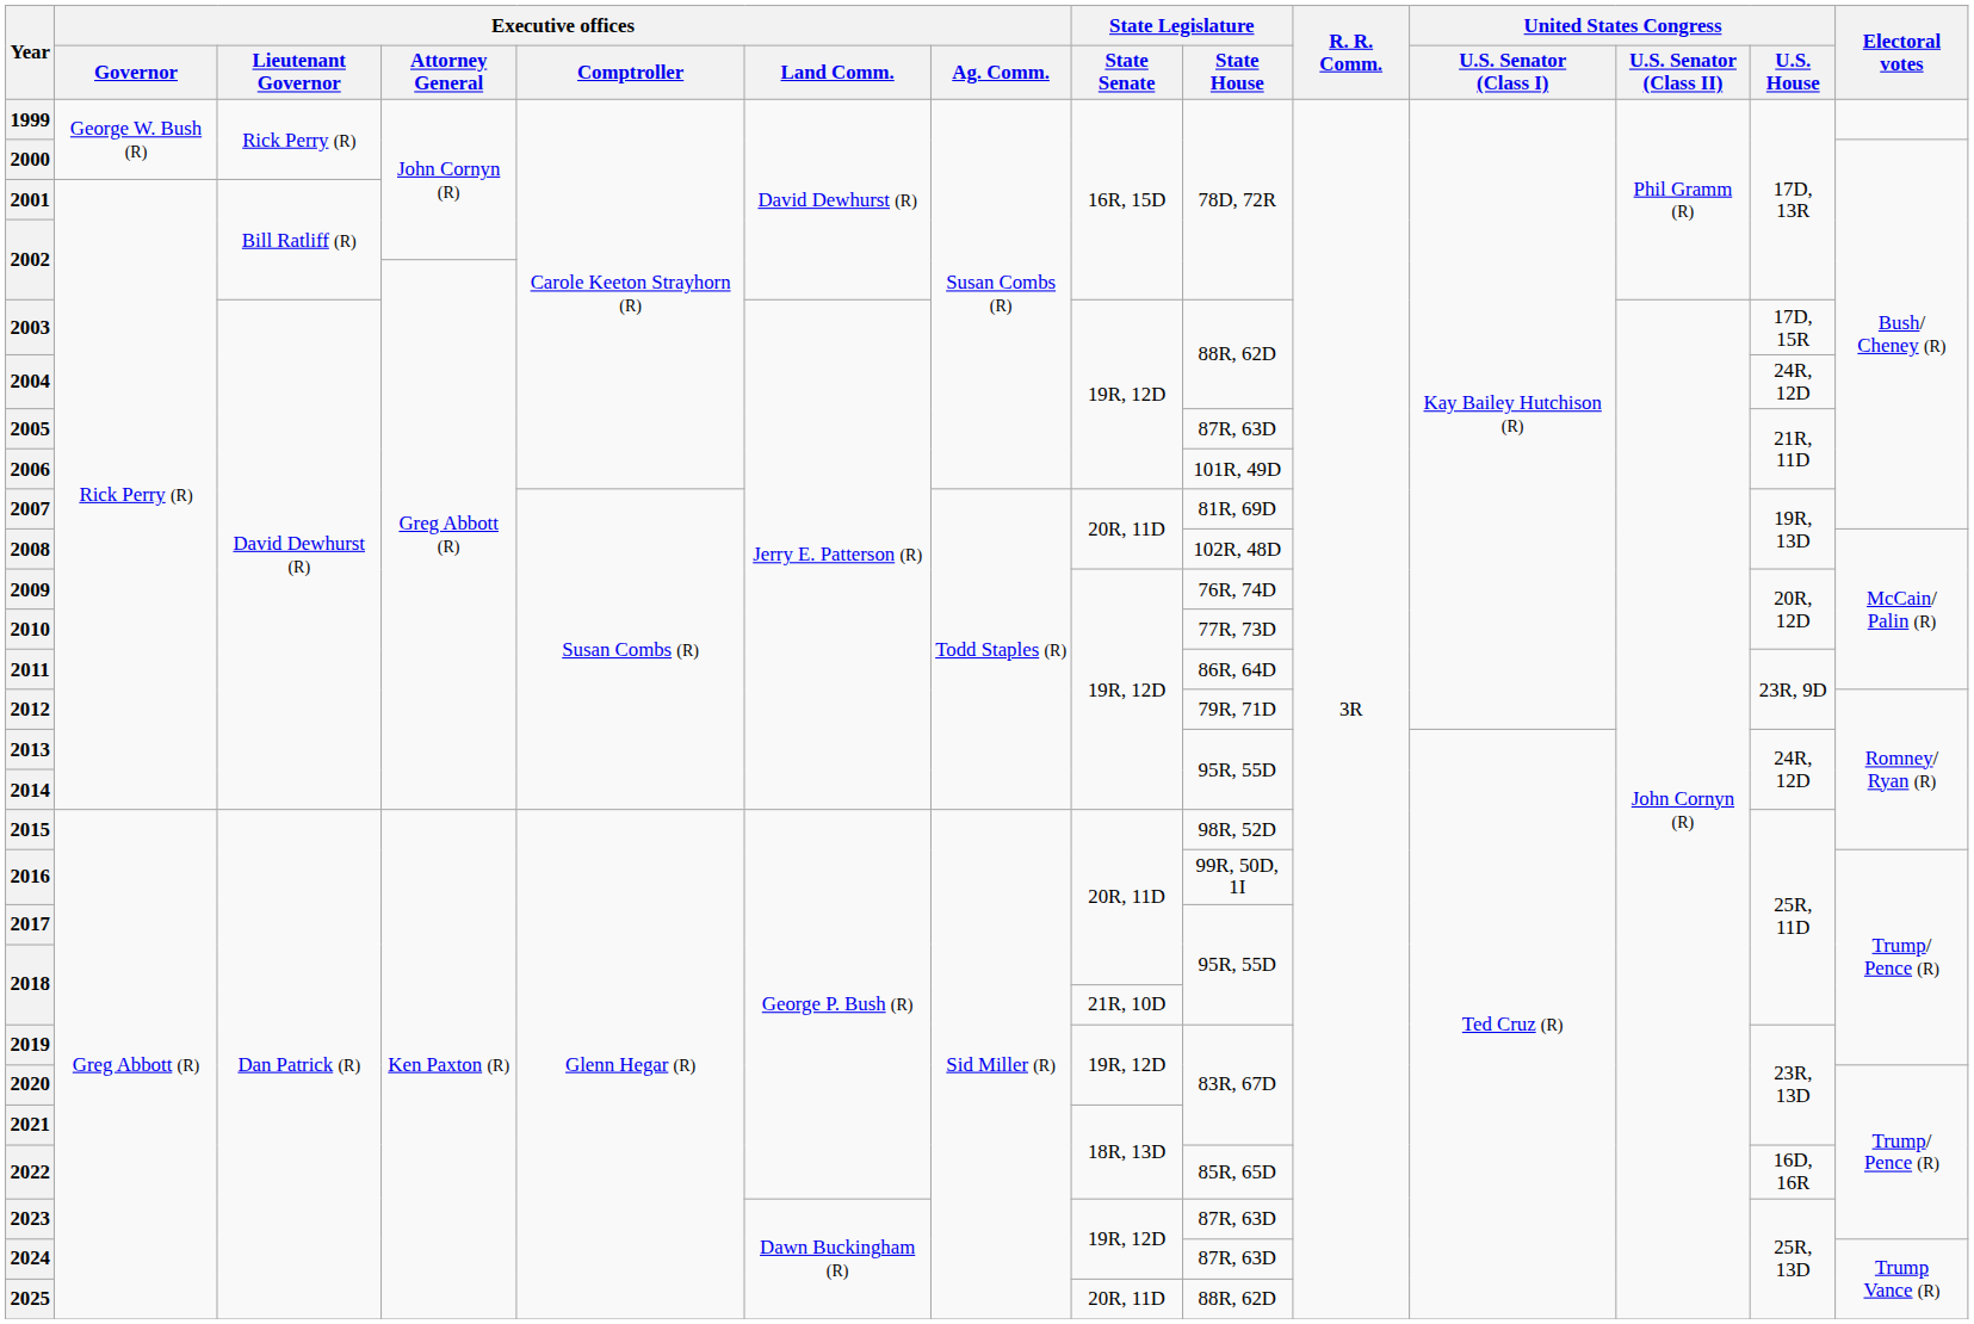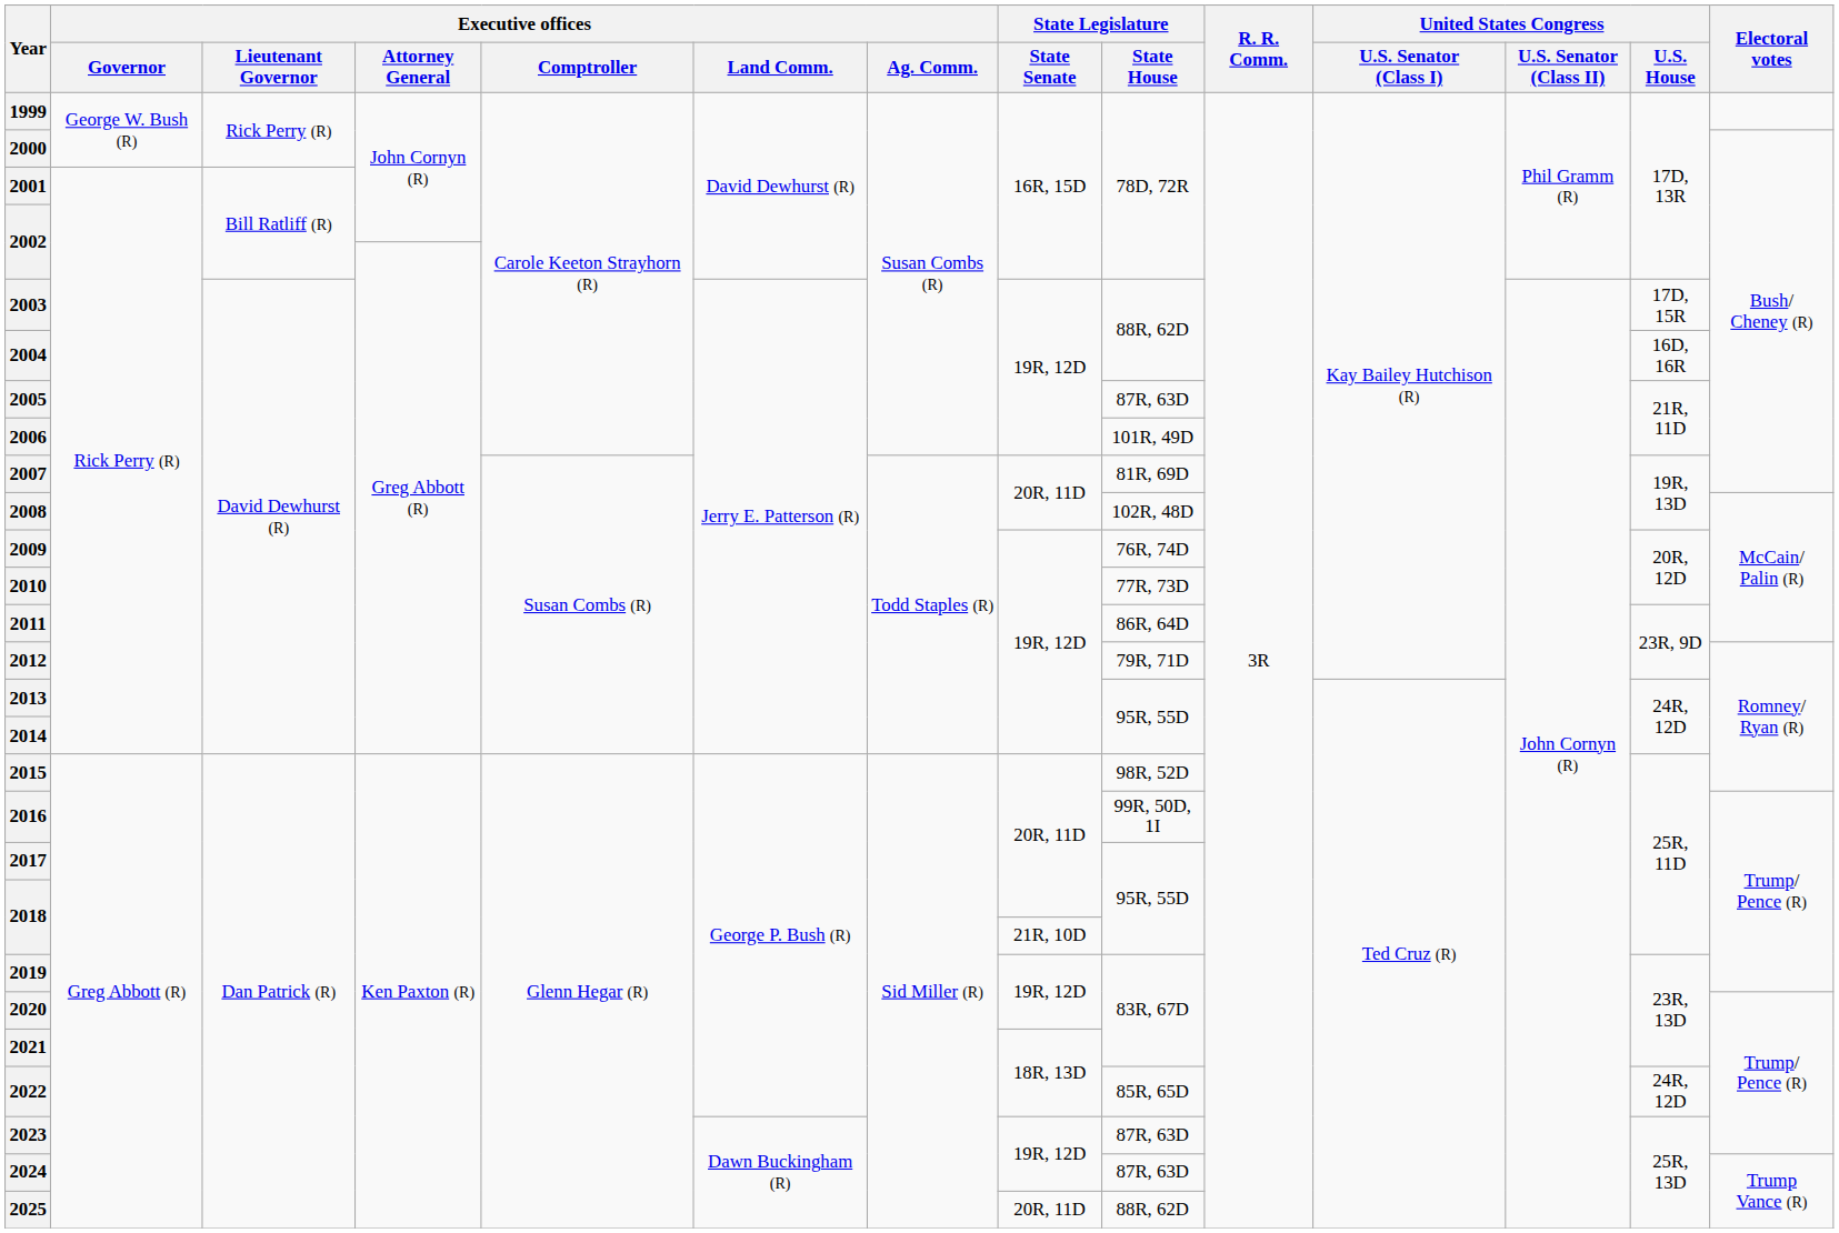 <table class="wikitable" style="text-align:center">
 <tr style="height:2em">
 <th rowspan=2>Year</th>
 <th colspan=6>Executive offices</th>
 <th colspan=2><a href='#'>State Legislature</a></th>
 <th rowspan=2><a href='#'>R. R. Comm.</a></th>
 <th colspan=3><a href='#'>United States Congress</a></th>
 <th rowspan=2><a href='#'>Electoral votes</a></th>
 </tr>
 <tr style="height:2em">
 <th><a href='#'>Governor</a></th>
 <th><a href='#'>Lieutenant<br>Governor</a></th>
 <th><a href='#'>Attorney<br>General</a></th>
 <th><a href='#'>Comptroller</a></th>
 <th><a href='#'>Land Comm.</a></th>
 <th><a href='#'>Ag. Comm.</a></th>
 <th><a href='#'>State Senate</a></th>
 <th><a href='#'>State House</a></th>
 <th><a href='#'>U.S. Senator<br>(Class I)</a></th>
 <th><a href='#'>U.S. Senator<br>(Class II)</a></th>
 <th><a href='#'>U.S.<br>House</a></th>
 </tr>
 <tr style="height:2em">
 <th>1999</th>
 <td rowspan=2 ><a href='#'>George W. Bush</a> <small>(R)</small></td>
 <td rowspan=2 ><a href='#'>Rick Perry</a> <small>(R)</small></td>
 <td rowspan=4 ><a href='#'>John Cornyn</a> <small>(R)</small></td>
 <td rowspan=9 ><a href='#'>Carole Keeton Strayhorn</a> <small>(R)</small></td>
 <td rowspan=5 ><a href='#'>David Dewhurst</a> <small>(R)</small></td>
 <td rowspan=9 ><a href='#'>Susan Combs</a> <small>(R)</small></td>
 <td rowspan=5 >16R, 15D</td>
 <td rowspan=5 >78D, 72R</td>
 <td rowspan=29 >3R</td>
 <td rowspan=15 ><a href='#'>Kay Bailey Hutchison</a> <small>(R)</small></td>
 <td rowspan=5 ><a href='#'>Phil Gramm</a> <small>(R)</small></td>
 <td rowspan=5 >17D, 13R</td>
 <td></td>
 </tr>
 <tr style="height:2em">
 <th>2000</th>
 <td rowspan=9 ><a href='#'>Bush</a>/<br><a href='#'>Cheney</a> <small>(R)</small> </td>
 </tr>
 <tr style="height:2em">
 <th>2001</th>
 <td rowspan=15 ><a href='#'>Rick Perry</a> <small>(R)</small></td>
 <td rowspan=3 ><a href='#'>Bill Ratliff</a> <small>(R)</small></td>
 </tr>
 <tr style="height:2em">
 <th rowspan=2>2002</th>
 </tr>
 <tr style="height:2em">
 <td rowspan=13 ><a href='#'>Greg Abbott</a> <small>(R)</small></td>
 </tr>
 <tr style="height:2em">
 <th>2003</th>
 <td rowspan=12 ><a href='#'>David Dewhurst</a> <small>(R)</small></td>
 <td rowspan=12 ><a href='#'>Jerry E. Patterson</a> <small>(R)</small></td>
 <td rowspan=4 >19R, 12D</td>
 <td rowspan=2 >88R, 62D</td>
 <td rowspan=24 ><a href='#'>John Cornyn</a> <small>(R)</small></td>
 <td>17D, 15R</td>
 </tr>
 <tr style="height:2em">
 <th>2004</th>
-<td>24R, 12D</td>
+<td>16D, 16R</td>
 </tr>
 <tr style="height:2em">
 <th>2005</th>
 <td rowspan=1 >87R, 63D</td>
 <td rowspan=2 >21R, 11D</td>
 </tr>
 <tr style="height:2em">
 <th>2006</th>
 <td>101R, 49D</td>
 </tr>
 <tr style="height:2em">
 <th>2007</th>
 <td rowspan=8 ><a href='#'>Susan Combs</a> <small>(R)</small></td>
 <td rowspan=8 ><a href='#'>Todd Staples</a> <small>(R)</small></td>
 <td rowspan=2 >20R, 11D</td>
 <td>81R, 69D</td>
 <td rowspan=2 >19R, 13D</td>
 </tr>
 <tr style="height:2em">
 <th>2008</th>
 <td>102R, 48D</td>
 <td rowspan=4 ><a href='#'>McCain</a>/<br><a href='#'>Palin</a> <small>(R)</small> </td>
 </tr>
 <tr style="height:2em">
 <th>2009</th>
 <td rowspan=6 >19R, 12D</td>
 <td>76R, 74D</td>
 <td rowspan=2 >20R, 12D</td>
 </tr>
 <tr style="height:2em">
 <th>2010</th>
 <td>77R, 73D</td>
 </tr>
 <tr style="height:2em">
 <th>2011</th>
 <td>86R, 64D</td>
 <td rowspan=2 >23R, 9D</td>
 </tr>
 <tr style="height:2em">
 <th>2012</th>
 <td>79R, 71D</td>
 <td rowspan=4 ><a href='#'>Romney</a>/<br><a href='#'>Ryan</a> <small>(R)</small> </td>
 </tr>
 <tr style="height:2em">
 <th>2013</th>
 <td rowspan=2 >95R, 55D</td>
 <td rowspan=14 ><a href='#'>Ted Cruz</a> <small>(R)</small></td>
 <td rowspan=2 >24R, 12D</td>
 </tr>
 <tr style="height:2em">
 <th>2014</th>
 </tr>
 <tr style="height:2em">
 <th>2015</th>
 <td rowspan=12 ><a href='#'>Greg Abbott</a> <small>(R)</small></td>
 <td rowspan=12 ><a href='#'>Dan Patrick</a> <small>(R)</small></td>
 <td rowspan=12 ><a href='#'>Ken Paxton</a> <small>(R)</small></td>
 <td rowspan=12 ><a href='#'>Glenn Hegar</a> <small>(R)</small></td>
 <td rowspan=9 ><a href='#'>George P. Bush</a> <small>(R)</small></td>
 <td rowspan=12 ><a href='#'>Sid Miller</a> <small>(R)</small></td>
 <td rowspan=4 >20R, 11D</td>
 <td>98R, 52D</td>
 <td rowspan=5 >25R, 11D</td>
 </tr>
 <tr style="height:2em">
 <th>2016</th>
 <td>99R, 50D, 1I</td>
 <td rowspan=5 ><a href='#'>Trump</a>/<br><a href='#'>Pence</a> <small>(R)</small> </td>
 </tr>
 <tr style="height:2em">
 <th>2017</th>
 <td rowspan=3 >95R, 55D</td>
 </tr>
 <tr style="height:2em">
 <th rowspan=2>2018</th>
 </tr>
 <tr style="height:2em">
 <td>21R, 10D</td>
 </tr>
 <tr style="height:2em">
 <th>2019</th>
 <td rowspan=2 >19R, 12D</td>
 <td rowspan=3 >83R, 67D</td>
 <td rowspan=3 >23R, 13D</td>
 </tr>
 <tr style="height:2em">
 <th>2020</th>
 <td rowspan=4 ><a href='#'>Trump</a>/<br><a href='#'>Pence</a> <small>(R)</small> </td>
 </tr>
 <tr style="height:2em">
 <th>2021</th>
 <td rowspan=2 >18R, 13D</td>
 </tr>
 <tr style="height:2em">
 <th>2022</th>
 <td>85R, 65D</td>
-<td>16D, 16R</td>
+<td>24R, 12D</td>
 </tr>
 <tr style="height:2em">
 <th>2023</th>
 <td rowspan=3 ><a href='#'>Dawn Buckingham</a> <small>(R)</small></td>
 <td rowspan=2 >19R, 12D</td>
 <td rowspan=1 >87R, 63D</td>
 <td rowspan=3 >25R, 13D</td>
 </tr>
 <tr style="height:2em">
 <th>2024</th>
 <td>87R, 63D</td>
 <td rowspan=2 ><a href='#'>Trump</a><br><a href='#'>Vance</a> <small>(R)</small> </td>
 </tr>
 <tr style="height:2em">
 <th>2025</th>
 <td rowspan=1 >20R, 11D</td>
 <td rowspan=1 >88R, 62D</td>
 </tr>
 </table>
